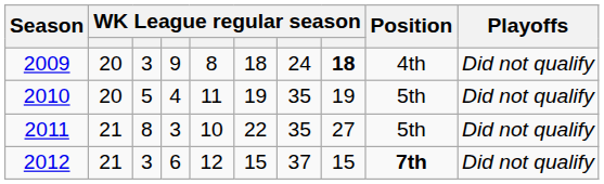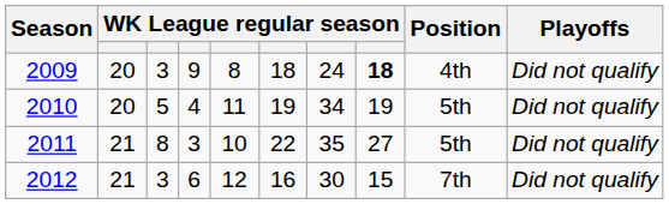 <table class="wikitable sortable" style="text-align: center">
 <tr>
 <th scope="col" rowspan="2">Season</th>
 <th colspan="7" class="unsortable">WK League regular season</th>
 <th scope="col" rowspan=2  class="unsortable">Position</th>
 <th scope="col" rowspan=2 class="unsortable">Playoffs</th>
 </tr>
 <tr>
 <th></th>
 <th></th>
 <th></th>
 <th></th>
 <th></th>
 <th></th>
 <th></th>
 </tr>
 <tr>
 <td><a href='#'>2009</a></td>
 <td>20</td>
 <td>3</td>
 <td>9</td>
 <td>8</td>
 <td>18</td>
 <td>24</td>
 <td><strong>18</strong></td>
 <td>4th</td>
 <td><em>Did not qualify</em></td>
 </tr>
 <tr>
 <td><a href='#'>2010</a></td>
 <td>20</td>
 <td>5</td>
 <td>4</td>
 <td>11</td>
 <td>19</td>
-<td>35</td>
+<td>34</td>
 <td>19</td>
 <td>5th</td>
 <td><em>Did not qualify</em></td>
 </tr>
 <tr>
 <td><a href='#'>2011</a></td>
 <td>21</td>
 <td>8</td>
 <td>3</td>
 <td>10</td>
 <td>22</td>
 <td>35</td>
 <td>27</td>
 <td>5th</td>
 <td><em>Did not qualify</em></td>
 </tr>
 <tr>
 <td><a href='#'>2012</a></td>
 <td>21</td>
 <td>3</td>
 <td>6</td>
 <td>12</td>
+<td>16</td>
+<td>30</td>
 <td>15</td>
-<td>37</td>
-<td>15</td>
-<td><strong>7th</strong></td>
+<td>7th</td>
 <td><em>Did not qualify</em></td>
 </tr>
 </table>
